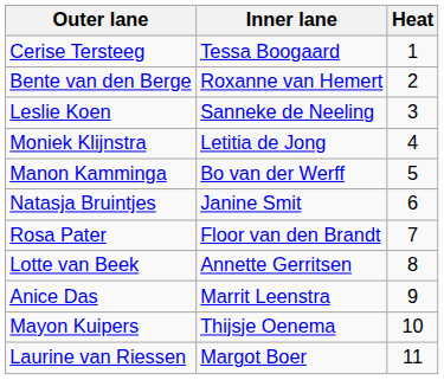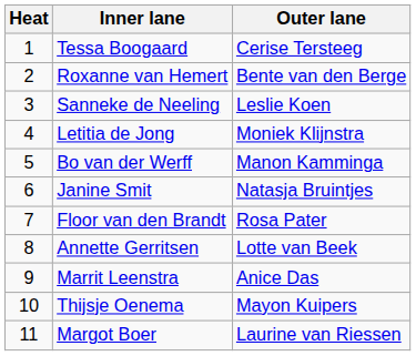 <table class="wikitable">
 <tr>
+<th>Heat</th>
+<th>Inner lane</th>
 <th>Outer lane</th>
-<th>Inner lane</th>
-<th>Heat</th>
 </tr>
 <tr>
+<td align="center">1</td>
+<td><a href='#'>Tessa Boogaard</a></td>
 <td><a href='#'>Cerise Tersteeg</a></td>
-<td><a href='#'>Tessa Boogaard</a></td>
-<td align="center">1</td>
 </tr>
 <tr>
+<td align="center">2</td>
+<td><a href='#'>Roxanne van Hemert</a></td>
 <td><a href='#'>Bente van den Berge</a></td>
-<td><a href='#'>Roxanne van Hemert</a></td>
-<td align="center">2</td>
 </tr>
 <tr>
+<td align="center">3</td>
+<td><a href='#'>Sanneke de Neeling</a></td>
 <td><a href='#'>Leslie Koen</a></td>
-<td><a href='#'>Sanneke de Neeling</a></td>
-<td align="center">3</td>
 </tr>
 <tr>
+<td align="center">4</td>
+<td><a href='#'>Letitia de Jong</a></td>
 <td><a href='#'>Moniek Klijnstra</a></td>
-<td><a href='#'>Letitia de Jong</a></td>
-<td align="center">4</td>
 </tr>
 <tr>
+<td align="center">5</td>
+<td><a href='#'>Bo van der Werff</a></td>
 <td><a href='#'>Manon Kamminga</a></td>
-<td><a href='#'>Bo van der Werff</a></td>
-<td align="center">5</td>
 </tr>
 <tr>
+<td align="center">6</td>
+<td><a href='#'>Janine Smit</a></td>
 <td><a href='#'>Natasja Bruintjes</a></td>
-<td><a href='#'>Janine Smit</a></td>
-<td align="center">6</td>
 </tr>
 <tr>
+<td align="center">7</td>
+<td><a href='#'>Floor van den Brandt</a></td>
 <td><a href='#'>Rosa Pater</a></td>
-<td><a href='#'>Floor van den Brandt</a></td>
-<td align="center">7</td>
 </tr>
 <tr>
+<td align="center">8</td>
+<td><a href='#'>Annette Gerritsen</a></td>
 <td><a href='#'>Lotte van Beek</a></td>
-<td><a href='#'>Annette Gerritsen</a></td>
-<td align="center">8</td>
 </tr>
 <tr>
+<td align="center">9</td>
+<td><a href='#'>Marrit Leenstra</a></td>
 <td><a href='#'>Anice Das</a></td>
-<td><a href='#'>Marrit Leenstra</a></td>
-<td align="center">9</td>
 </tr>
 <tr>
+<td align="center">10</td>
+<td><a href='#'>Thijsje Oenema</a></td>
 <td><a href='#'>Mayon Kuipers</a></td>
-<td><a href='#'>Thijsje Oenema</a></td>
-<td align="center">10</td>
 </tr>
 <tr>
+<td align="center">11</td>
+<td><a href='#'>Margot Boer</a></td>
 <td><a href='#'>Laurine van Riessen</a></td>
-<td><a href='#'>Margot Boer</a></td>
-<td align="center">11</td>
 </tr>
 </table>
